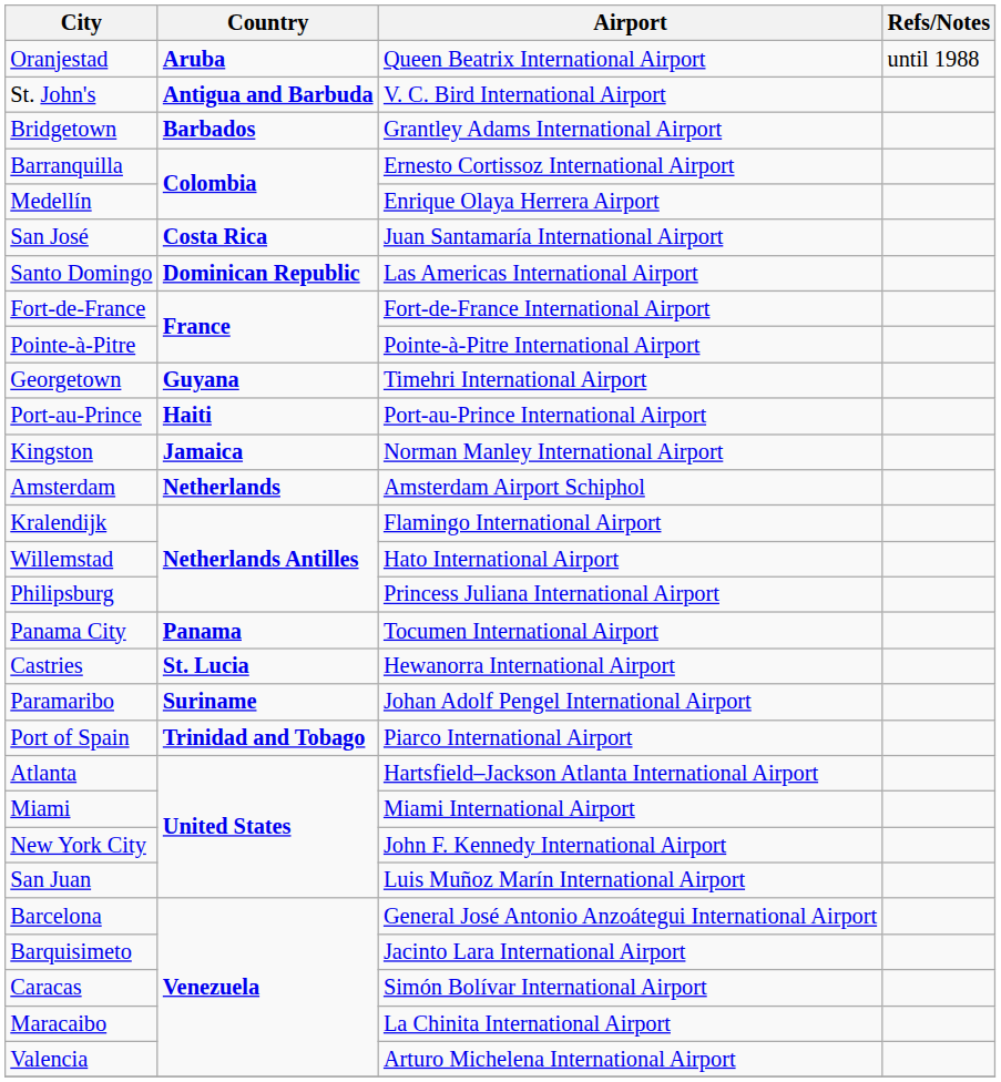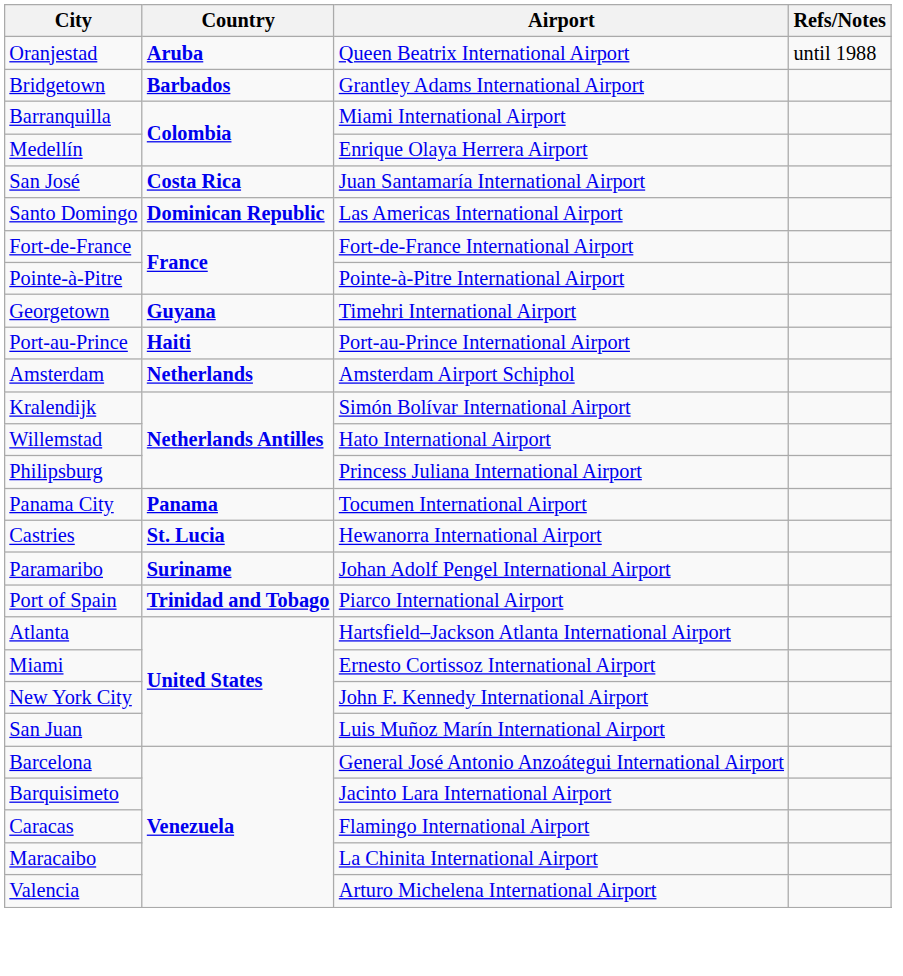 <table class="sortable wikitable toccolours" 1em auto;">
 <tr>
 <th>City</th>
 <th>Country</th>
 <th>Airport</th>
 <th>Refs/Notes</th>
 </tr>
 <tr>
 <td><a href='#'>Oranjestad</a></td>
 <td><strong><a href='#'>Aruba</a></strong></td>
 <td><a href='#'>Queen Beatrix International Airport</a></td>
 <td> until 1988</td>
 </tr>
 <tr>
-<td>St. <a href='#'>John's</a></td>
-<td><strong><a href='#'>Antigua and Barbuda</a></strong></td>
-<td><a href='#'>V. C. Bird International Airport</a></td>
-<td></td>
-</tr>
-<tr>
 <td><a href='#'>Bridgetown</a></td>
 <td><strong><a href='#'>Barbados</a></strong></td>
 <td><a href='#'>Grantley Adams International Airport</a></td>
 <td></td>
 </tr>
 <tr>
 <td><a href='#'>Barranquilla</a></td>
 <td rowspan="2"><strong><a href='#'>Colombia</a></strong></td>
-<td><a href='#'>Ernesto Cortissoz International Airport</a></td>
+<td><a href='#'>Miami International Airport</a></td>
 <td></td>
 </tr>
 <tr>
 <td><a href='#'>Medellín</a></td>
 <td><a href='#'>Enrique Olaya Herrera Airport</a></td>
 <td></td>
 </tr>
 <tr>
 <td><a href='#'>San José</a></td>
 <td><strong><a href='#'>Costa Rica</a></strong></td>
 <td><a href='#'>Juan Santamaría International Airport</a></td>
 <td></td>
 </tr>
 <tr>
 <td><a href='#'>Santo Domingo</a></td>
 <td><strong><a href='#'>Dominican Republic</a></strong></td>
 <td><a href='#'>Las Americas International Airport</a></td>
 <td></td>
 </tr>
 <tr>
 <td><a href='#'>Fort-de-France</a></td>
 <td rowspan="2"><strong><a href='#'>France</a></strong></td>
 <td><a href='#'>Fort-de-France International Airport</a></td>
 <td></td>
 </tr>
 <tr>
 <td><a href='#'>Pointe-à-Pitre</a></td>
 <td><a href='#'>Pointe-à-Pitre International Airport</a></td>
 <td></td>
 </tr>
 <tr>
 <td><a href='#'>Georgetown</a></td>
 <td><strong><a href='#'>Guyana</a></strong></td>
 <td><a href='#'>Timehri International Airport</a></td>
 <td></td>
 </tr>
 <tr>
 <td><a href='#'>Port-au-Prince</a></td>
 <td><strong><a href='#'>Haiti</a></strong></td>
 <td><a href='#'>Port-au-Prince International Airport</a></td>
 <td></td>
 </tr>
 <tr>
-<td><a href='#'>Kingston</a></td>
-<td><strong><a href='#'>Jamaica</a></strong></td>
-<td><a href='#'>Norman Manley International Airport</a></td>
-<td></td>
-</tr>
-<tr>
 <td><a href='#'>Amsterdam</a></td>
 <td><strong><a href='#'>Netherlands</a></strong></td>
 <td><a href='#'>Amsterdam Airport Schiphol</a></td>
 <td></td>
 </tr>
 <tr>
 <td><a href='#'>Kralendijk</a></td>
 <td rowspan="3"><strong><a href='#'>Netherlands Antilles</a></strong></td>
-<td><a href='#'>Flamingo International Airport</a></td>
+<td><a href='#'>Simón Bolívar International Airport</a></td>
 <td></td>
 </tr>
 <tr>
 <td><a href='#'>Willemstad</a></td>
 <td><a href='#'>Hato International Airport</a></td>
 <td></td>
 </tr>
 <tr>
 <td><a href='#'>Philipsburg</a></td>
 <td><a href='#'>Princess Juliana International Airport</a></td>
 <td></td>
 </tr>
 <tr>
 <td><a href='#'>Panama City</a></td>
 <td><strong><a href='#'>Panama</a></strong></td>
 <td><a href='#'>Tocumen International Airport</a></td>
 <td></td>
 </tr>
 <tr>
 <td><a href='#'>Castries</a></td>
 <td><strong><a href='#'>St. Lucia</a></strong></td>
 <td><a href='#'>Hewanorra International Airport</a></td>
 <td></td>
 </tr>
 <tr>
 <td><a href='#'>Paramaribo</a></td>
 <td><strong><a href='#'>Suriname</a></strong></td>
 <td><a href='#'>Johan Adolf Pengel International Airport</a></td>
 <td></td>
 </tr>
 <tr>
 <td><a href='#'>Port of Spain</a></td>
 <td><strong><a href='#'>Trinidad and Tobago</a></strong></td>
 <td><a href='#'>Piarco International Airport</a></td>
 <td></td>
 </tr>
 <tr>
 <td><a href='#'>Atlanta</a></td>
 <td rowspan="4"><strong><a href='#'>United States</a></strong></td>
 <td><a href='#'>Hartsfield–Jackson Atlanta International Airport</a></td>
 <td></td>
 </tr>
 <tr>
 <td><a href='#'>Miami</a></td>
-<td><a href='#'>Miami International Airport</a></td>
+<td><a href='#'>Ernesto Cortissoz International Airport</a></td>
 <td></td>
 </tr>
 <tr>
 <td><a href='#'>New York City</a></td>
 <td><a href='#'>John F. Kennedy International Airport</a></td>
 <td></td>
 </tr>
 <tr>
 <td><a href='#'>San Juan</a></td>
 <td><a href='#'>Luis Muñoz Marín International Airport</a></td>
 <td></td>
 </tr>
 <tr>
 <td><a href='#'>Barcelona</a></td>
 <td rowspan="5"><strong><a href='#'>Venezuela</a></strong></td>
 <td><a href='#'>General José Antonio Anzoátegui International Airport</a></td>
 <td></td>
 </tr>
 <tr>
 <td><a href='#'>Barquisimeto</a></td>
 <td><a href='#'>Jacinto Lara International Airport</a></td>
 <td></td>
 </tr>
 <tr>
 <td><a href='#'>Caracas</a></td>
-<td><a href='#'>Simón Bolívar International Airport</a></td>
+<td><a href='#'>Flamingo International Airport</a></td>
 <td></td>
 </tr>
 <tr>
 <td><a href='#'>Maracaibo</a></td>
 <td><a href='#'>La Chinita International Airport</a></td>
 <td></td>
 </tr>
 <tr>
 <td><a href='#'>Valencia</a></td>
 <td><a href='#'>Arturo Michelena International Airport</a></td>
 <td></td>
 </tr>
 <tr>
 </tr>
 </table>
